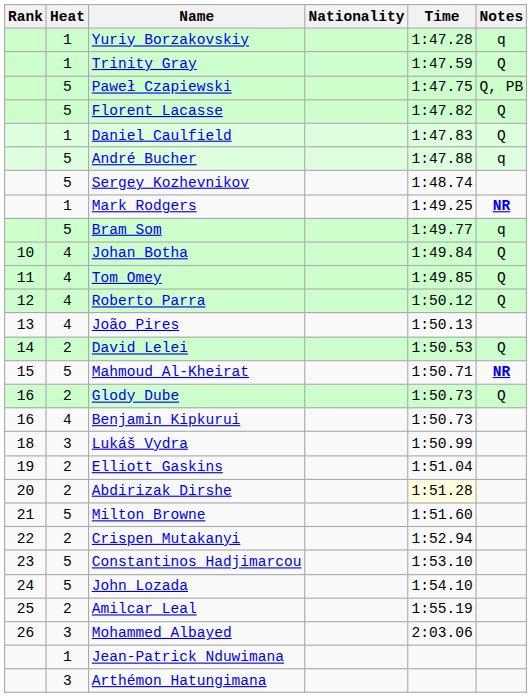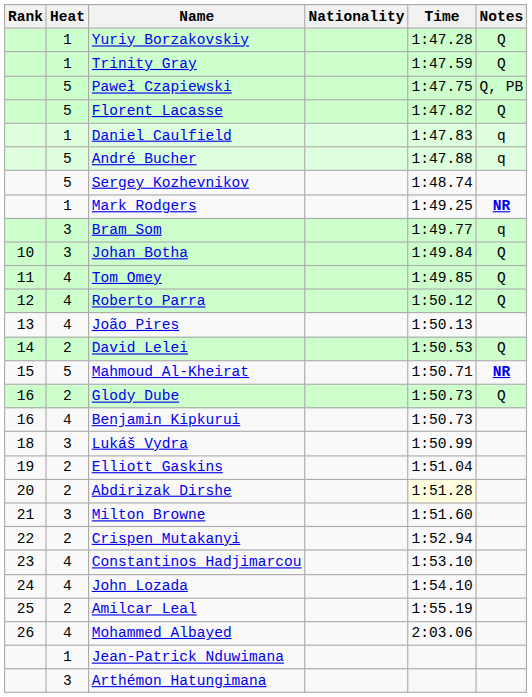 <table class="wikitable sortable" style="text-align:center">
 <tr>
 <th>Rank</th>
 <th>Heat</th>
 <th>Name</th>
 <th>Nationality</th>
 <th>Time</th>
 <th>Notes</th>
 </tr>
 <tr bgcolor=ccffcc>
 <td></td>
 <td>1</td>
 <td align="left"><a href='#'>Yuriy Borzakovskiy</a></td>
 <td align=left></td>
 <td>1:47.28</td>
-<td>q</td>
+<td>Q</td>
 </tr>
 <tr bgcolor=ccffcc>
 <td></td>
 <td>1</td>
 <td align="left"><a href='#'>Trinity Gray</a></td>
 <td align=left></td>
 <td>1:47.59</td>
 <td>Q</td>
 </tr>
 <tr bgcolor=ccffcc>
 <td></td>
 <td>5</td>
 <td align="left"><a href='#'>Paweł Czapiewski</a></td>
 <td align=left></td>
 <td>1:47.75</td>
 <td>Q, PB</td>
 </tr>
 <tr bgcolor=ccffcc>
 <td></td>
 <td>5</td>
 <td align="left"><a href='#'>Florent Lacasse</a></td>
 <td align=left></td>
 <td>1:47.82</td>
 <td>Q</td>
 </tr>
 <tr bgcolor=ddffdd>
 <td></td>
 <td>1</td>
 <td align="left"><a href='#'>Daniel Caulfield</a></td>
 <td align=left></td>
 <td>1:47.83</td>
-<td>Q</td>
+<td>q</td>
 </tr>
 <tr bgcolor=ddffdd>
 <td></td>
 <td>5</td>
 <td align="left"><a href='#'>André Bucher</a></td>
 <td align=left></td>
 <td>1:47.88</td>
 <td>q</td>
 </tr>
 <tr>
 <td></td>
 <td>5</td>
 <td align="left"><a href='#'>Sergey Kozhevnikov</a></td>
 <td align=left></td>
 <td>1:48.74</td>
 <td></td>
 </tr>
 <tr>
 <td></td>
 <td>1</td>
 <td align="left"><a href='#'>Mark Rodgers</a></td>
 <td align=left></td>
 <td>1:49.25</td>
 <td><strong><a href='#'>NR</a></strong></td>
 </tr>
 <tr bgcolor=ccffcc>
 <td></td>
-<td>5</td>
+<td>3</td>
 <td align="left"><a href='#'>Bram Som</a></td>
 <td align=left></td>
 <td>1:49.77</td>
 <td>q</td>
 </tr>
 <tr bgcolor=ccffcc>
 <td>10</td>
-<td>4</td>
+<td>3</td>
 <td align="left"><a href='#'>Johan Botha</a></td>
 <td align=left></td>
 <td>1:49.84</td>
 <td>Q</td>
 </tr>
 <tr bgcolor=ccffcc>
 <td>11</td>
 <td>4</td>
 <td align="left"><a href='#'>Tom Omey</a></td>
 <td align=left></td>
 <td>1:49.85</td>
 <td>Q</td>
 </tr>
 <tr bgcolor=ccffcc>
 <td>12</td>
 <td>4</td>
 <td align="left"><a href='#'>Roberto Parra</a></td>
 <td align=left></td>
 <td>1:50.12</td>
 <td>Q</td>
 </tr>
 <tr>
 <td>13</td>
 <td>4</td>
 <td align="left"><a href='#'>João Pires</a></td>
 <td align=left></td>
 <td>1:50.13</td>
 <td></td>
 </tr>
 <tr bgcolor=ccffcc>
 <td>14</td>
 <td>2</td>
 <td align="left"><a href='#'>David Lelei</a></td>
 <td align=left></td>
 <td>1:50.53</td>
 <td>Q</td>
 </tr>
 <tr>
 <td>15</td>
 <td>5</td>
 <td align="left"><a href='#'>Mahmoud Al-Kheirat</a></td>
 <td align=left></td>
 <td>1:50.71</td>
 <td><strong><a href='#'>NR</a></strong></td>
 </tr>
 <tr bgcolor=ccffcc>
 <td>16</td>
 <td>2</td>
 <td align="left"><a href='#'>Glody Dube</a></td>
 <td align=left></td>
 <td>1:50.73</td>
 <td>Q</td>
 </tr>
 <tr>
 <td>16</td>
 <td>4</td>
 <td align="left"><a href='#'>Benjamin Kipkurui</a></td>
 <td align=left></td>
 <td>1:50.73</td>
 <td></td>
 </tr>
 <tr>
 <td>18</td>
 <td>3</td>
 <td align="left"><a href='#'>Lukáš Vydra</a></td>
 <td align=left></td>
 <td>1:50.99</td>
 <td></td>
 </tr>
 <tr>
 <td>19</td>
 <td>2</td>
 <td align="left"><a href='#'>Elliott Gaskins</a></td>
 <td align=left></td>
 <td>1:51.04</td>
 <td></td>
 </tr>
 <tr>
 <td>20</td>
 <td>2</td>
 <td align="left"><a href='#'>Abdirizak Dirshe</a></td>
 <td align=left></td>
 <td style="background: lightyellow;">1:51.28</td>
 <td></td>
 </tr>
 <tr>
 <td>21</td>
-<td>5</td>
+<td>3</td>
 <td align="left"><a href='#'>Milton Browne</a></td>
 <td align=left></td>
 <td>1:51.60</td>
 <td></td>
 </tr>
 <tr>
 <td>22</td>
 <td>2</td>
 <td align="left"><a href='#'>Crispen Mutakanyi</a></td>
 <td align=left></td>
 <td>1:52.94</td>
 <td></td>
 </tr>
 <tr>
 <td>23</td>
-<td>5</td>
+<td>4</td>
 <td align="left"><a href='#'>Constantinos Hadjimarcou</a></td>
 <td align=left></td>
 <td>1:53.10</td>
 <td></td>
 </tr>
 <tr>
 <td>24</td>
-<td>5</td>
+<td>4</td>
 <td align="left"><a href='#'>John Lozada</a></td>
 <td align=left></td>
 <td>1:54.10</td>
 <td></td>
 </tr>
 <tr>
 <td>25</td>
 <td>2</td>
 <td align="left"><a href='#'>Amilcar Leal</a></td>
 <td align=left></td>
 <td>1:55.19</td>
 <td></td>
 </tr>
 <tr>
 <td>26</td>
-<td>3</td>
+<td>4</td>
 <td align="left"><a href='#'>Mohammed Albayed</a></td>
 <td align=left></td>
 <td>2:03.06</td>
 <td></td>
 </tr>
 <tr>
 <td></td>
 <td>1</td>
 <td align="left"><a href='#'>Jean-Patrick Nduwimana</a></td>
 <td align=left></td>
 <td></td>
 <td></td>
 </tr>
 <tr>
 <td></td>
 <td>3</td>
 <td align="left"><a href='#'>Arthémon Hatungimana</a></td>
 <td align=left></td>
 <td></td>
 <td></td>
 </tr>
 </table>
